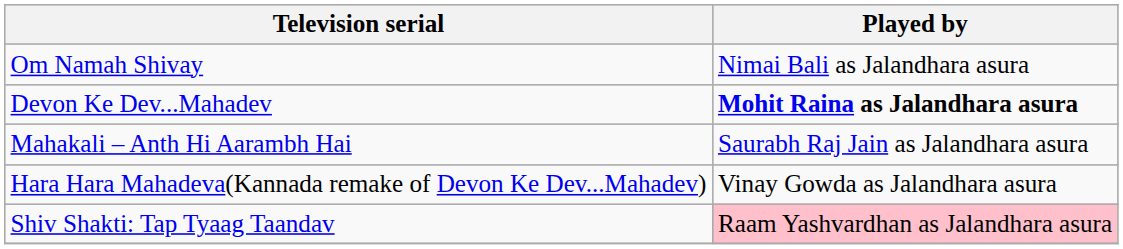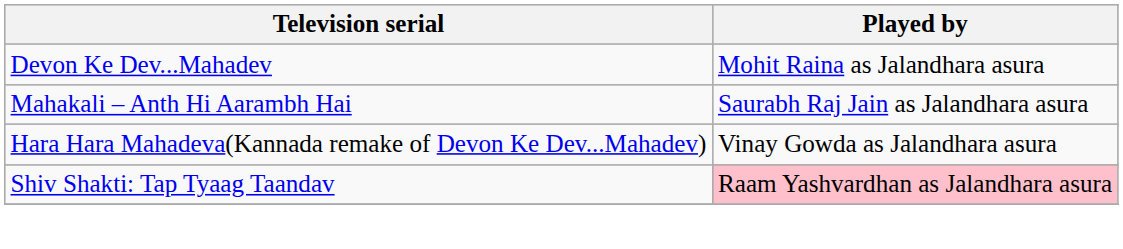 <table class="wikitable sortable">
 <tr>
 <th>Television serial</th>
 <th>Played by</th>
 </tr>
 <tr>
-<td><a href='#'>Om Namah Shivay</a></td>
-<td><a href='#'>Nimai Bali</a> as Jalandhara asura</td>
-</tr>
-<tr>
 <td><a href='#'>Devon Ke Dev...Mahadev</a></td>
-<td><strong><a href='#'>Mohit Raina</a> as Jalandhara asura</strong></td>
+<td><a href='#'>Mohit Raina</a> as Jalandhara asura</td>
 </tr>
 <tr>
 <td><a href='#'>Mahakali – Anth Hi Aarambh Hai</a></td>
 <td><a href='#'>Saurabh Raj Jain</a> as Jalandhara asura</td>
 </tr>
 <tr>
 <td><a href='#'>Hara Hara Mahadeva</a>(Kannada remake of <a href='#'>Devon Ke Dev...Mahadev</a>)</td>
 <td>Vinay Gowda as Jalandhara asura</td>
 </tr>
 <tr>
 <td><a href='#'>Shiv Shakti: Tap Tyaag Taandav</a></td>
 <td style="background: pink;">Raam Yashvardhan as Jalandhara asura</td>
 </tr>
 <tr>
 </tr>
 </table>
